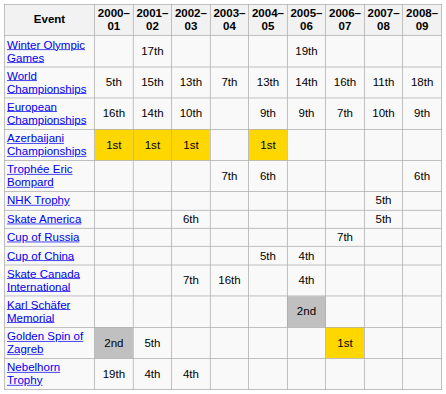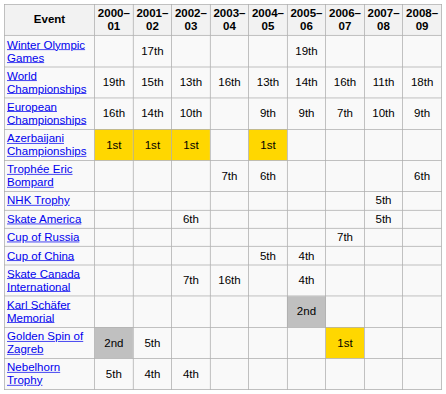 <table class="wikitable" style="text-align:center">
 <tr>
 <th>Event</th>
 <th>2000–01</th>
 <th>2001–02</th>
 <th>2002–03</th>
 <th>2003–04</th>
 <th>2004–05</th>
 <th>2005–06</th>
 <th>2006–07</th>
 <th>2007–08</th>
 <th>2008–09</th>
 </tr>
 <tr>
 <td align=left><a href='#'>Winter Olympic Games</a></td>
 <td></td>
 <td>17th</td>
 <td></td>
 <td></td>
 <td></td>
 <td>19th</td>
 <td></td>
 <td></td>
 <td></td>
 </tr>
 <tr>
 <td align=left><a href='#'>World Championships</a></td>
-<td>5th</td>
+<td>19th</td>
 <td>15th</td>
 <td>13th</td>
-<td>7th</td>
+<td>16th</td>
 <td>13th</td>
 <td>14th</td>
 <td>16th</td>
 <td>11th</td>
 <td>18th</td>
 </tr>
 <tr>
 <td align=left><a href='#'>European Championships</a></td>
 <td>16th</td>
 <td>14th</td>
 <td>10th</td>
 <td></td>
 <td>9th</td>
 <td>9th</td>
 <td>7th</td>
 <td>10th</td>
 <td>9th</td>
 </tr>
 <tr>
 <td align=left><a href='#'>Azerbaijani Championships</a></td>
 <td bgcolor=gold>1st</td>
 <td bgcolor=gold>1st</td>
 <td bgcolor=gold>1st</td>
 <td></td>
 <td bgcolor=gold>1st</td>
 <td></td>
 <td></td>
 <td></td>
 <td></td>
 </tr>
 <tr>
 <td align=left><a href='#'>Trophée Eric Bompard</a></td>
 <td></td>
 <td></td>
 <td></td>
 <td>7th</td>
 <td>6th</td>
 <td></td>
 <td></td>
 <td></td>
 <td>6th</td>
 </tr>
 <tr>
 <td align=left><a href='#'>NHK Trophy</a></td>
 <td></td>
 <td></td>
 <td></td>
 <td></td>
 <td></td>
 <td></td>
 <td></td>
 <td>5th</td>
 <td></td>
 </tr>
 <tr>
 <td align=left><a href='#'>Skate America</a></td>
 <td></td>
 <td></td>
 <td>6th</td>
 <td></td>
 <td></td>
 <td></td>
 <td></td>
 <td>5th</td>
 <td></td>
 </tr>
 <tr>
 <td align=left><a href='#'>Cup of Russia</a></td>
 <td></td>
 <td></td>
 <td></td>
 <td></td>
 <td></td>
 <td></td>
 <td>7th</td>
 <td></td>
 <td></td>
 </tr>
 <tr>
 <td align=left><a href='#'>Cup of China</a></td>
 <td></td>
 <td></td>
 <td></td>
 <td></td>
 <td>5th</td>
 <td>4th</td>
 <td></td>
 <td></td>
 <td></td>
 </tr>
 <tr>
 <td align=left><a href='#'>Skate Canada International</a></td>
 <td></td>
 <td></td>
 <td>7th</td>
 <td>16th</td>
 <td></td>
 <td>4th</td>
 <td></td>
 <td></td>
 <td></td>
 </tr>
 <tr>
 <td align=left><a href='#'>Karl Schäfer Memorial</a></td>
 <td></td>
 <td></td>
 <td></td>
 <td></td>
 <td></td>
 <td bgcolor=silver>2nd</td>
 <td></td>
 <td></td>
 <td></td>
 </tr>
 <tr>
 <td align=left><a href='#'>Golden Spin of Zagreb</a></td>
 <td bgcolor=silver>2nd</td>
 <td>5th</td>
 <td></td>
 <td></td>
 <td></td>
 <td></td>
 <td bgcolor=gold>1st</td>
 <td></td>
 <td></td>
 </tr>
 <tr>
 <td align=left><a href='#'>Nebelhorn Trophy</a></td>
-<td>19th</td>
+<td>5th</td>
 <td>4th</td>
 <td>4th</td>
 <td></td>
 <td></td>
 <td></td>
 <td></td>
 <td></td>
 <td></td>
 </tr>
 </table>
